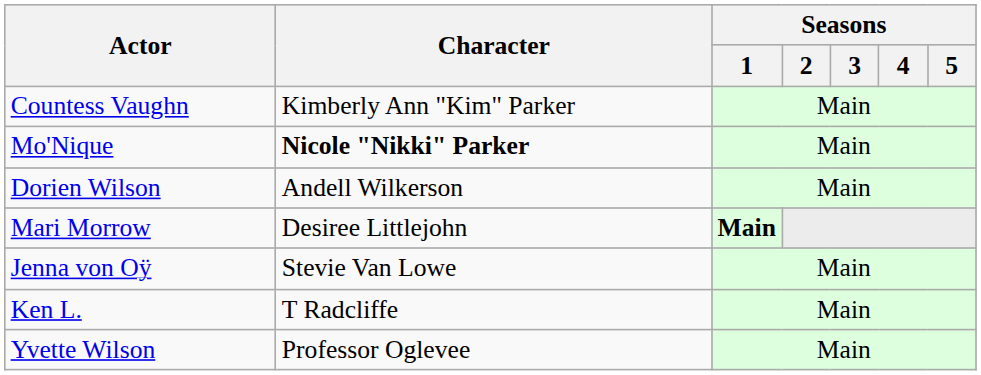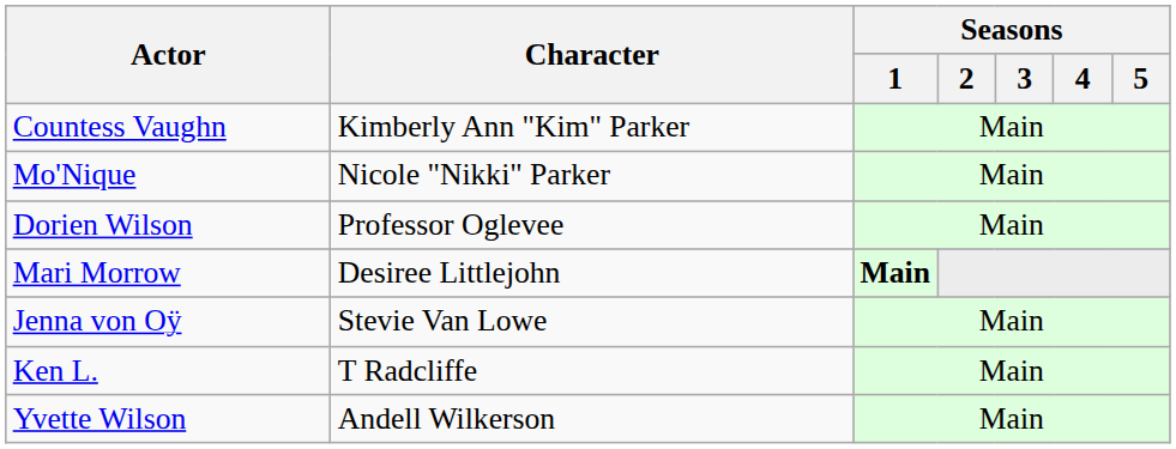 <table class="wikitable">
 <tr>
 <th rowspan="2">Actor</th>
 <th rowspan="2">Character</th>
 <th colspan="5">Seasons</th>
 </tr>
 <tr>
 <th width="5%">1</th>
 <th width="5%">2</th>
 <th width="5%">3</th>
 <th width="5%">4</th>
 <th width="5%">5</th>
 </tr>
 <tr>
 <td><a href='#'>Countess Vaughn</a></td>
 <td>Kimberly Ann "Kim" Parker</td>
 <td style="background: #ddffdd" colspan="5" align="center">Main</td>
 </tr>
 <tr>
 <td><a href='#'>Mo'Nique</a></td>
-<td><strong>Nicole "Nikki" Parker</strong></td>
+<td>Nicole "Nikki" Parker</td>
 <td style="background: #ddffdd" colspan="5" align="center">Main</td>
 </tr>
 <tr>
 <td><a href='#'>Dorien Wilson</a></td>
-<td>Andell Wilkerson</td>
+<td>Professor Oglevee</td>
 <td style="background: #ddffdd" colspan="5" align="center">Main</td>
 </tr>
 <tr>
 <td><a href='#'>Mari Morrow</a></td>
 <td>Desiree Littlejohn</td>
 <td style="background: #ddffdd" colspan="1" align="center"><strong>Main</strong></td>
 <td colspan="8" style="background: #ececec; color: grey; vertical-align: middle; text-align: center; " class="table-na"></td>
 </tr>
 <tr>
 <td><a href='#'>Jenna von Oÿ</a></td>
 <td>Stevie Van Lowe</td>
 <td style="background: #ddffdd" colspan="5" align="center">Main</td>
 </tr>
 <tr>
 <td><a href='#'>Ken L.</a></td>
 <td>T Radcliffe</td>
 <td style="background: #ddffdd" colspan="5" align="center">Main</td>
 </tr>
 <tr>
 <td><a href='#'>Yvette Wilson</a></td>
-<td>Professor Oglevee</td>
+<td>Andell Wilkerson</td>
 <td style="background: #ddffdd" colspan="5" align="center">Main</td>
 </tr>
 </table>
